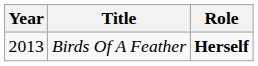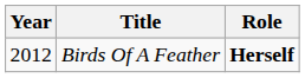 <table class="wikitable sortable">
 <tr>
 <th>Year</th>
 <th>Title</th>
 <th>Role</th>
 </tr>
 <tr style="text-align:center;">
-<td>2013</td>
+<td>2012</td>
 <td><em>Birds Of A Feather</em></td>
 <td><strong>Herself</strong></td>
 </tr>
 </table>
